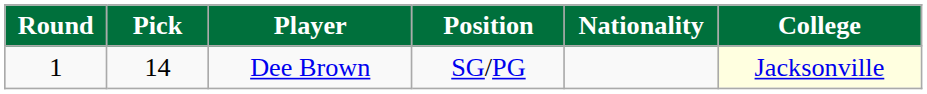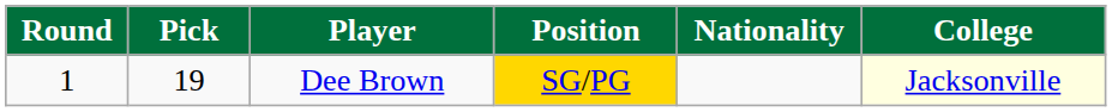 <table class="wikitable sortable sortable">
 <tr>
 <th style="background:#00703C; color:white" width="10%">Round</th>
 <th style="background:#00703C; color:white" width="10%">Pick</th>
 <th style="background:#00703C; color:white" width="20%">Player</th>
 <th style="background:#00703C; color:white" width="15%">Position</th>
 <th style="background:#00703C; color:white" width="15%">Nationality</th>
 <th style="background:#00703C; color:white" width="20%">College</th>
 </tr>
 <tr style="text-align: center">
 <td>1</td>
-<td>14</td>
+<td>19</td>
 <td><a href='#'>Dee Brown</a></td>
-<td><a href='#'>SG</a>/<a href='#'>PG</a></td>
+<td style="background: gold;"><a href='#'>SG</a>/<a href='#'>PG</a></td>
 <td></td>
 <td style="background: lightyellow;"><a href='#'>Jacksonville</a></td>
 </tr>
 </table>
